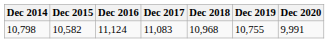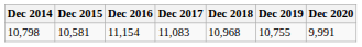 <table class="wikitable">
 <tr>
 <th>Dec 2014</th>
 <th>Dec 2015</th>
 <th>Dec 2016</th>
 <th>Dec 2017</th>
 <th>Dec 2018</th>
 <th>Dec 2019</th>
 <th>Dec 2020</th>
 </tr>
 <tr>
 <td>10,798</td>
-<td>10,582</td>
-<td>11,124</td>
+<td>10,581</td>
+<td>11,154</td>
 <td>11,083</td>
 <td>10,968</td>
 <td>10,755</td>
 <td>9,991</td>
 </tr>
 </table>
